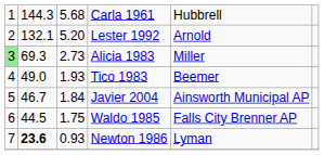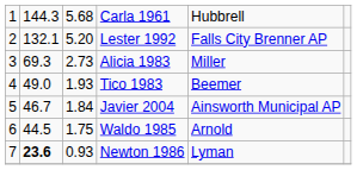 <table class="wikitable">
 <tr>
 <td>1</td>
 <td>144.3</td>
 <td>5.68</td>
 <td><a href='#'>Carla 1961</a></td>
 <td>Hubbrell</td>
 <td></td>
 </tr>
 <tr>
 <td>2</td>
 <td>132.1</td>
 <td>5.20</td>
 <td><a href='#'>Lester 1992</a></td>
-<td><a href='#'>Arnold</a></td>
+<td><a href='#'>Falls City Brenner AP</a></td>
 <td></td>
 </tr>
 <tr>
-<td style="background: lightgreen;">3</td>
+<td>3</td>
 <td>69.3</td>
 <td>2.73</td>
 <td><a href='#'>Alicia 1983</a></td>
 <td><a href='#'>Miller</a></td>
 <td></td>
 </tr>
 <tr>
 <td>4</td>
 <td>49.0</td>
 <td>1.93</td>
 <td><a href='#'>Tico 1983</a></td>
 <td><a href='#'>Beemer</a></td>
 <td></td>
 </tr>
 <tr>
 <td>5</td>
 <td>46.7</td>
 <td>1.84</td>
 <td><a href='#'>Javier 2004</a></td>
 <td><a href='#'>Ainsworth Municipal AP</a></td>
 <td></td>
 </tr>
 <tr>
 <td>6</td>
 <td>44.5</td>
 <td>1.75</td>
 <td><a href='#'>Waldo 1985</a></td>
-<td><a href='#'>Falls City Brenner AP</a></td>
+<td><a href='#'>Arnold</a></td>
 <td></td>
 </tr>
 <tr>
 <td>7</td>
 <td><strong>23.6</strong></td>
 <td>0.93</td>
 <td><a href='#'>Newton 1986</a></td>
 <td><a href='#'>Lyman</a></td>
 <td></td>
 </tr>
 <tr>
 </tr>
 </table>
